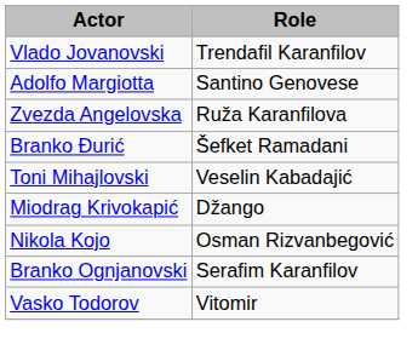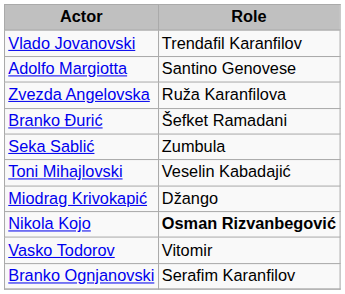 <table class="wikitable">
 <tr>
 <th style="background-color:silver;">Actor</th>
 <th style="background-color:silver;">Role</th>
 </tr>
 <tr>
 <td><a href='#'>Vlado Jovanovski</a></td>
 <td>Trendafil Karanfilov</td>
 </tr>
 <tr>
 <td><a href='#'>Adolfo Margiotta</a></td>
 <td>Santino Genovese</td>
 </tr>
 <tr>
 <td><a href='#'>Zvezda Angelovska</a></td>
 <td>Ruža Karanfilova</td>
 </tr>
 <tr>
 <td><a href='#'>Branko Đurić</a></td>
 <td>Šefket Ramadani</td>
 </tr>
+<tr>
+<td><a href='#'>Seka Sablić</a></td>
+<td>Zumbula</td>
+</tr>
 <tr [[Antonella Maria Troise l Lara. ll>
 <td><a href='#'>Toni Mihajlovski</a></td>
 <td>Veselin Kabadajić</td>
 </tr>
 <tr>
 <td><a href='#'>Miodrag Krivokapić</a></td>
 <td>Džango</td>
 </tr>
 <tr>
 <td><a href='#'>Nikola Kojo</a></td>
-<td>Osman Rizvanbegović</td>
+<td><strong>Osman Rizvanbegović</strong></td>
+</tr>
+<tr>
+<td><a href='#'>Vasko Todorov</a></td>
+<td>Vitomir</td>
 </tr>
 <tr>
 <td><a href='#'>Branko Ognjanovski</a></td>
 <td>Serafim Karanfilov</td>
 </tr>
 <tr>
-<td><a href='#'>Vasko Todorov</a></td>
-<td>Vitomir</td>
-</tr>
-<tr>
 </tr>
 </table>
